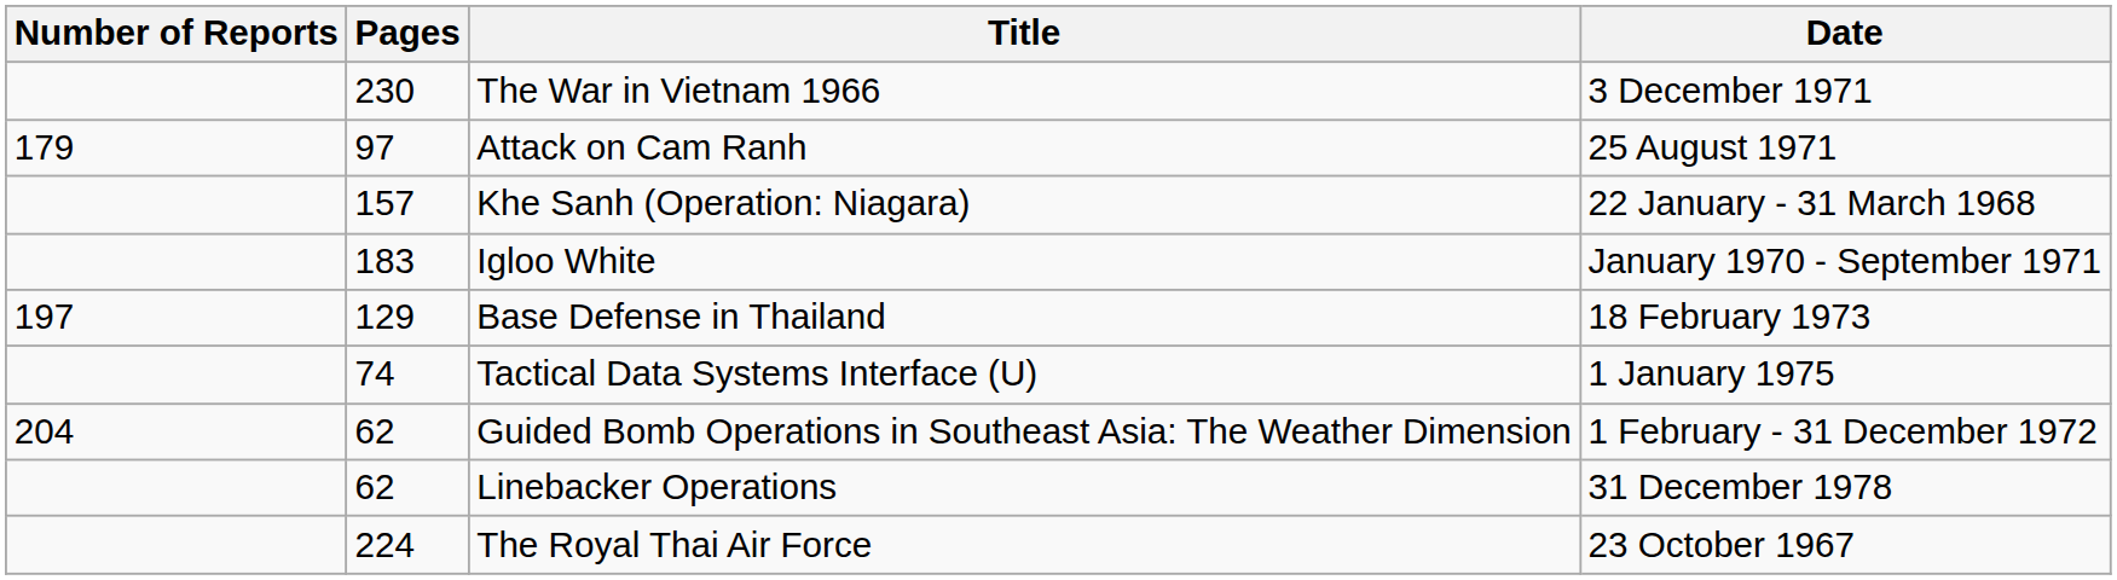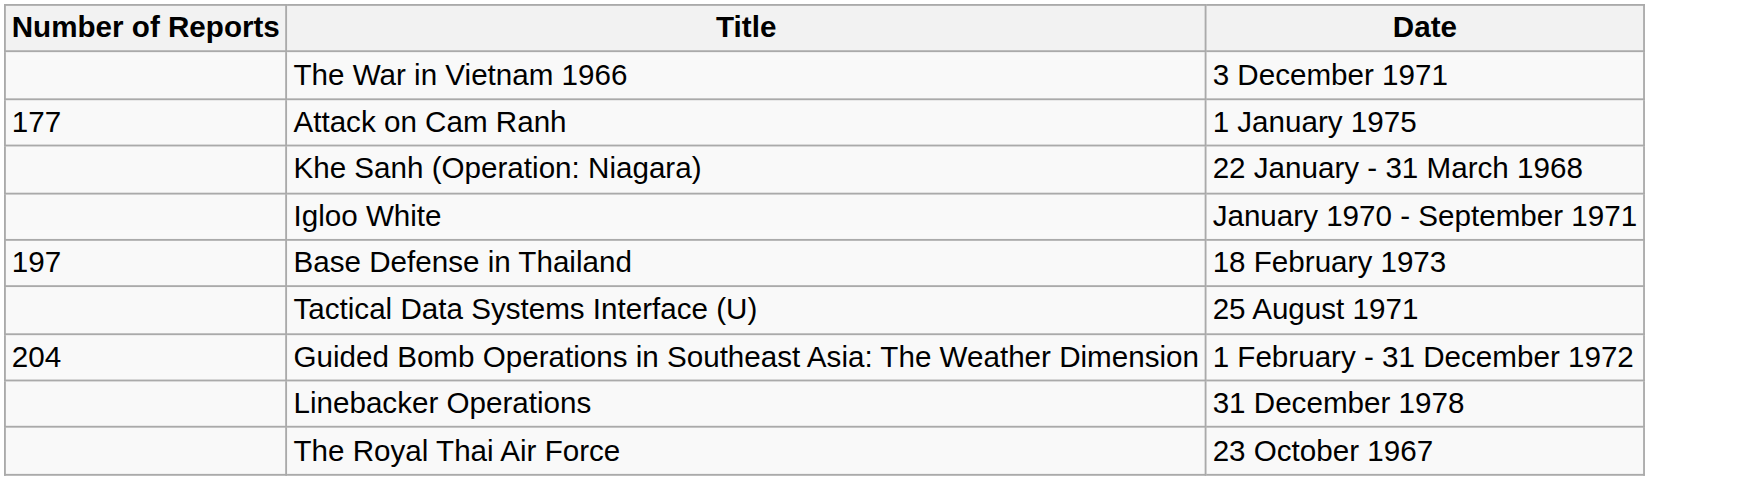 <table class="wikitable">
 <tr>
 <th>Number of Reports</th>
-<th>Pages</th>
 <th>Title</th>
 <th>Date</th>
 </tr>
 <tr>
 <td></td>
-<td>230</td>
 <td>The War in Vietnam 1966</td>
 <td>3 December 1971</td>
 </tr>
 <tr>
-<td>179</td>
-<td>97</td>
+<td>177</td>
 <td>Attack on Cam Ranh</td>
-<td>25 August 1971</td>
+<td>1 January 1975</td>
 </tr>
 <tr>
 <td></td>
-<td>157</td>
 <td>Khe Sanh (Operation: Niagara)</td>
 <td>22 January - 31 March 1968</td>
 </tr>
 <tr>
 <td></td>
-<td>183</td>
 <td>Igloo White</td>
 <td>January 1970 - September 1971</td>
 </tr>
 <tr>
 <td>197</td>
-<td>129</td>
 <td>Base Defense in Thailand</td>
 <td>18 February 1973</td>
 </tr>
 <tr>
 <td></td>
-<td>74</td>
 <td>Tactical Data Systems Interface (U)</td>
-<td>1 January 1975</td>
+<td>25 August 1971</td>
 </tr>
 <tr>
 <td>204</td>
-<td>62</td>
 <td>Guided Bomb Operations in Southeast Asia: The Weather Dimension</td>
 <td>1 February - 31 December 1972</td>
 </tr>
 <tr>
 <td></td>
-<td>62</td>
 <td>Linebacker Operations</td>
 <td>31 December 1978</td>
 </tr>
 <tr>
 <td></td>
-<td>224</td>
 <td>The Royal Thai Air Force</td>
 <td>23 October 1967</td>
 </tr>
 </table>
